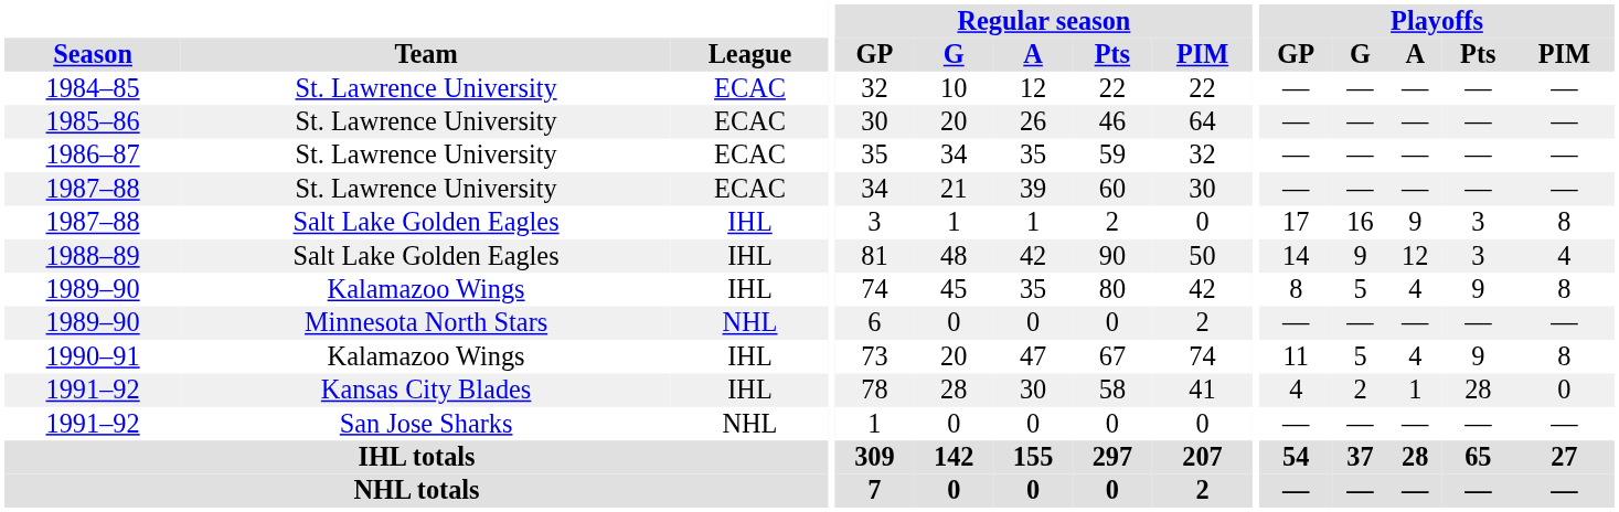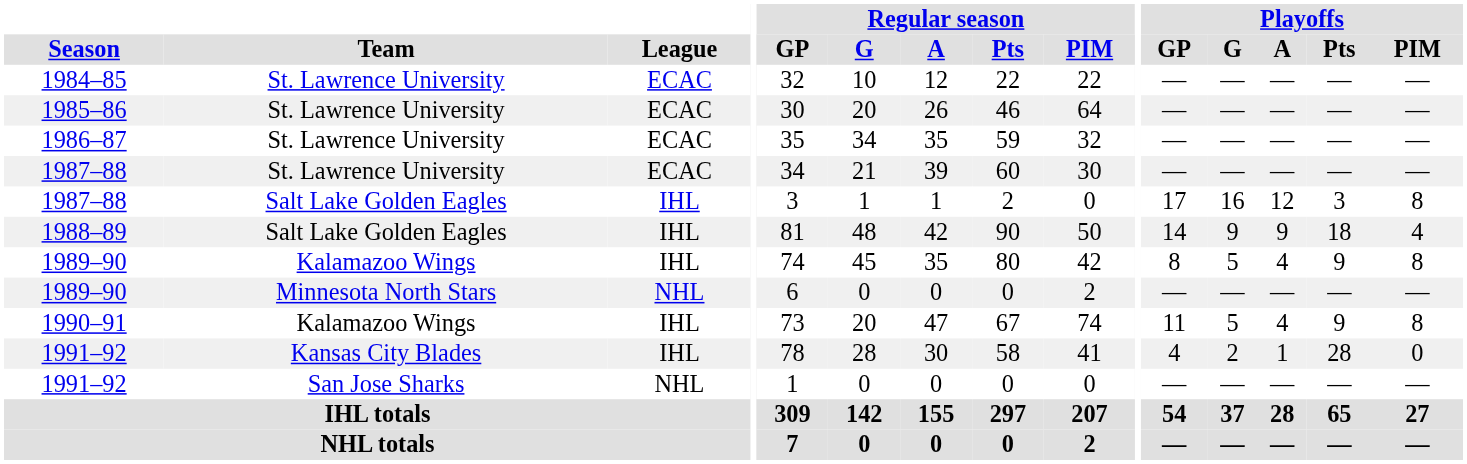 <table border="0" cellpadding="1" cellspacing="0" style="text-align:center; width:60em">
 <tr bgcolor="#e0e0e0">
 <th colspan="3" bgcolor="#ffffff"></th>
 <th rowspan="100" bgcolor="#ffffff"></th>
 <th colspan="5"><a href='#'>Regular season</a></th>
 <th rowspan="100" bgcolor="#ffffff"></th>
 <th colspan="5"><a href='#'>Playoffs</a></th>
 </tr>
 <tr bgcolor="#e0e0e0">
 <th><a href='#'>Season</a></th>
 <th>Team</th>
 <th>League</th>
 <th>GP</th>
 <th><a href='#'>G</a></th>
 <th><a href='#'>A</a></th>
 <th><a href='#'>Pts</a></th>
 <th><a href='#'>PIM</a></th>
 <th>GP</th>
 <th>G</th>
 <th>A</th>
 <th>Pts</th>
 <th>PIM</th>
 </tr>
 <tr>
 <td><a href='#'>1984–85</a></td>
 <td><a href='#'>St. Lawrence University</a></td>
 <td ALIGN="center"><a href='#'>ECAC</a></td>
 <td>32</td>
 <td>10</td>
 <td>12</td>
 <td>22</td>
 <td>22</td>
 <td>—</td>
 <td>—</td>
 <td>—</td>
 <td>—</td>
 <td>—</td>
 </tr>
 <tr bgcolor="#f0f0f0">
 <td><a href='#'>1985–86</a></td>
 <td>St. Lawrence University</td>
 <td>ECAC</td>
 <td>30</td>
 <td>20</td>
 <td>26</td>
 <td>46</td>
 <td>64</td>
 <td>—</td>
 <td>—</td>
 <td>—</td>
 <td>—</td>
 <td>—</td>
 </tr>
 <tr>
 <td><a href='#'>1986–87</a></td>
 <td>St. Lawrence University</td>
 <td>ECAC</td>
 <td>35</td>
 <td>34</td>
 <td>35</td>
 <td>59</td>
 <td>32</td>
 <td>—</td>
 <td>—</td>
 <td>—</td>
 <td>—</td>
 <td>—</td>
 </tr>
 <tr bgcolor="#f0f0f0">
 <td><a href='#'>1987–88</a></td>
 <td>St. Lawrence University</td>
 <td>ECAC</td>
 <td>34</td>
 <td>21</td>
 <td>39</td>
 <td>60</td>
 <td>30</td>
 <td>—</td>
 <td>—</td>
 <td>—</td>
 <td>—</td>
 <td>—</td>
 </tr>
 <tr>
 <td><a href='#'>1987–88</a></td>
 <td><a href='#'>Salt Lake Golden Eagles</a></td>
 <td><a href='#'>IHL</a></td>
 <td>3</td>
 <td>1</td>
 <td>1</td>
 <td>2</td>
 <td>0</td>
 <td>17</td>
 <td>16</td>
-<td>9</td>
+<td>12</td>
 <td>3</td>
 <td>8</td>
 </tr>
 <tr bgcolor="#f0f0f0">
 <td><a href='#'>1988–89</a></td>
 <td>Salt Lake Golden Eagles</td>
 <td>IHL</td>
 <td>81</td>
 <td>48</td>
 <td>42</td>
 <td>90</td>
 <td>50</td>
 <td>14</td>
 <td>9</td>
-<td>12</td>
-<td>3</td>
+<td>9</td>
+<td>18</td>
 <td>4</td>
 </tr>
 <tr>
 <td><a href='#'>1989–90</a></td>
 <td><a href='#'>Kalamazoo Wings</a></td>
 <td>IHL</td>
 <td>74</td>
 <td>45</td>
 <td>35</td>
 <td>80</td>
 <td>42</td>
 <td>8</td>
 <td>5</td>
 <td>4</td>
 <td>9</td>
 <td>8</td>
 </tr>
 <tr bgcolor="#f0f0f0">
 <td><a href='#'>1989–90</a></td>
 <td><a href='#'>Minnesota North Stars</a></td>
 <td><a href='#'>NHL</a></td>
 <td>6</td>
 <td>0</td>
 <td>0</td>
 <td>0</td>
 <td>2</td>
 <td>—</td>
 <td>—</td>
 <td>—</td>
 <td>—</td>
 <td>—</td>
 </tr>
 <tr>
 <td><a href='#'>1990–91</a></td>
 <td>Kalamazoo Wings</td>
 <td>IHL</td>
 <td>73</td>
 <td>20</td>
 <td>47</td>
 <td>67</td>
 <td>74</td>
 <td>11</td>
 <td>5</td>
 <td>4</td>
 <td>9</td>
 <td>8</td>
 </tr>
 <tr bgcolor="#f0f0f0">
 <td><a href='#'>1991–92</a></td>
 <td><a href='#'>Kansas City Blades</a></td>
 <td>IHL</td>
 <td>78</td>
 <td>28</td>
 <td>30</td>
 <td>58</td>
 <td>41</td>
 <td>4</td>
 <td>2</td>
 <td>1</td>
 <td>28</td>
 <td>0</td>
 </tr>
 <tr>
 <td><a href='#'>1991–92</a></td>
 <td><a href='#'>San Jose Sharks</a></td>
 <td>NHL</td>
 <td>1</td>
 <td>0</td>
 <td>0</td>
 <td>0</td>
 <td>0</td>
 <td>—</td>
 <td>—</td>
 <td>—</td>
 <td>—</td>
 <td>—</td>
 </tr>
 <tr bgcolor="#e0e0e0">
 <th colspan="3">IHL totals</th>
 <th>309</th>
 <th>142</th>
 <th>155</th>
 <th>297</th>
 <th>207</th>
 <th>54</th>
 <th>37</th>
 <th>28</th>
 <th>65</th>
 <th>27</th>
 </tr>
 <tr bgcolor="#e0e0e0">
 <th colspan="3">NHL totals</th>
 <th>7</th>
 <th>0</th>
 <th>0</th>
 <th>0</th>
 <th>2</th>
 <th>—</th>
 <th>—</th>
 <th>—</th>
 <th>—</th>
 <th>—</th>
 </tr>
 </table>
